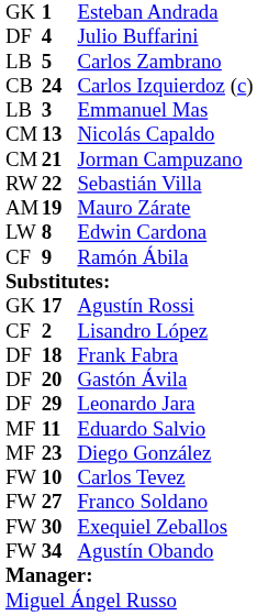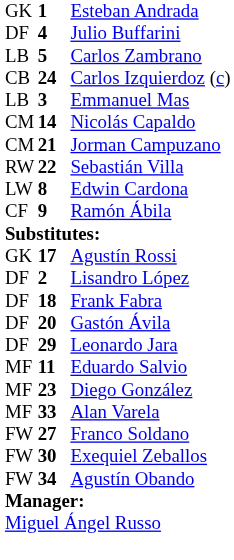 <table cellspacing="0" cellpadding="0" style="font-size:90%; margin:0.2em auto">
 <tr>
 <th width="25"></th>
 <th width="25"></th>
 </tr>
 <tr>
 <td>GK</td>
 <td><strong>1</strong></td>
 <td> <a href='#'>Esteban Andrada</a></td>
 </tr>
 <tr>
 <td>DF</td>
 <td><strong>4</strong></td>
 <td> <a href='#'>Julio Buffarini</a></td>
 <td></td>
 </tr>
 <tr>
 <td>LB</td>
 <td><strong>5</strong></td>
 <td> <a href='#'>Carlos Zambrano</a></td>
 </tr>
 <tr>
 <td>CB</td>
 <td><strong>24</strong></td>
 <td> <a href='#'>Carlos Izquierdoz</a> (<a href='#'>c</a>)</td>
 </tr>
 <tr>
 <td>LB</td>
 <td><strong>3</strong></td>
 <td> <a href='#'>Emmanuel Mas</a></td>
 <td></td>
 </tr>
 <tr>
 <td>CM</td>
-<td><strong>13</strong></td>
+<td><strong>14</strong></td>
 <td> <a href='#'>Nicolás Capaldo</a></td>
 </tr>
 <tr>
 <td>CM</td>
 <td><strong>21</strong></td>
 <td> <a href='#'>Jorman Campuzano</a></td>
 <td></td>
 <td></td>
 </tr>
 <tr>
 <td>RW</td>
 <td><strong>22</strong></td>
 <td> <a href='#'>Sebastián Villa</a></td>
-<td></td>
-</tr>
-<tr>
-<td>AM</td>
-<td><strong>19</strong></td>
-<td> <a href='#'>Mauro Zárate</a></td>
-<td></td>
 <td></td>
 </tr>
 <tr>
 <td>LW</td>
 <td><strong>8</strong></td>
 <td> <a href='#'>Edwin Cardona</a></td>
 <td></td>
 <td></td>
 </tr>
 <tr>
 <td>CF</td>
 <td><strong>9</strong></td>
 <td> <a href='#'>Ramón Ábila</a></td>
 <td></td>
 <td></td>
 </tr>
 <tr>
 <td colspan=3><strong>Substitutes:</strong></td>
 </tr>
 <tr>
 <td>GK</td>
 <td><strong>17</strong></td>
 <td> <a href='#'>Agustín Rossi</a></td>
 </tr>
 <tr>
-<td>CF</td>
+<td>DF</td>
 <td><strong>2</strong></td>
 <td> <a href='#'>Lisandro López</a></td>
 </tr>
 <tr>
 <td>DF</td>
 <td><strong>18</strong></td>
 <td> <a href='#'>Frank Fabra</a></td>
 </tr>
 <tr>
 <td>DF</td>
 <td><strong>20</strong></td>
 <td> <a href='#'>Gastón Ávila</a></td>
 </tr>
 <tr>
 <td>DF</td>
 <td><strong>29</strong></td>
 <td> <a href='#'>Leonardo Jara</a></td>
 </tr>
 <tr>
 <td>MF</td>
 <td><strong>11</strong></td>
 <td> <a href='#'>Eduardo Salvio</a></td>
 <td></td>
 <td></td>
 </tr>
 <tr>
 <td>MF</td>
 <td><strong>23</strong></td>
 <td> <a href='#'>Diego González</a></td>
 <td></td>
 <td></td>
 </tr>
 <tr>
-<td>FW</td>
-<td><strong>10</strong></td>
-<td> <a href='#'>Carlos Tevez</a></td>
+<td>MF</td>
+<td><strong>33</strong></td>
+<td> <a href='#'>Alan Varela</a></td>
 <td></td>
 <td></td>
 </tr>
 <tr>
 <td>FW</td>
 <td><strong>27</strong></td>
 <td> <a href='#'>Franco Soldano</a></td>
 </tr>
 <tr>
 <td>FW</td>
 <td><strong>30</strong></td>
 <td> <a href='#'>Exequiel Zeballos</a></td>
 </tr>
 <tr>
 <td>FW</td>
 <td><strong>34</strong></td>
 <td> <a href='#'>Agustín Obando</a></td>
 </tr>
 <tr>
 <td colspan=3><strong>Manager:</strong></td>
 </tr>
 <tr>
 <td colspan="4"> <a href='#'>Miguel Ángel Russo</a></td>
 </tr>
 </table>
